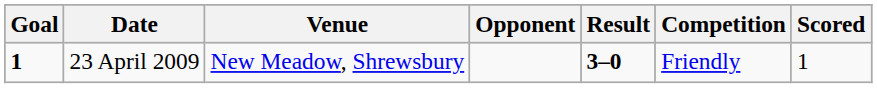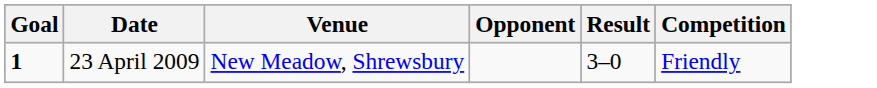 <table class="wikitable sortable collapsible collapsed" style="font-size:85%;">
 <tr>
 <th>Goal</th>
 <th>Date</th>
 <th>Venue</th>
 <th>Opponent</th>
 <th>Result</th>
 <th>Competition</th>
-<th>Scored</th>
 </tr>
 <tr>
 <td><strong>1</strong></td>
 <td>23 April 2009</td>
 <td><a href='#'>New Meadow</a>, <a href='#'>Shrewsbury</a></td>
 <td></td>
-<td><strong>3–0</strong></td>
+<td>3–0</td>
 <td><a href='#'>Friendly</a></td>
-<td>1</td>
 </tr>
 </table>
